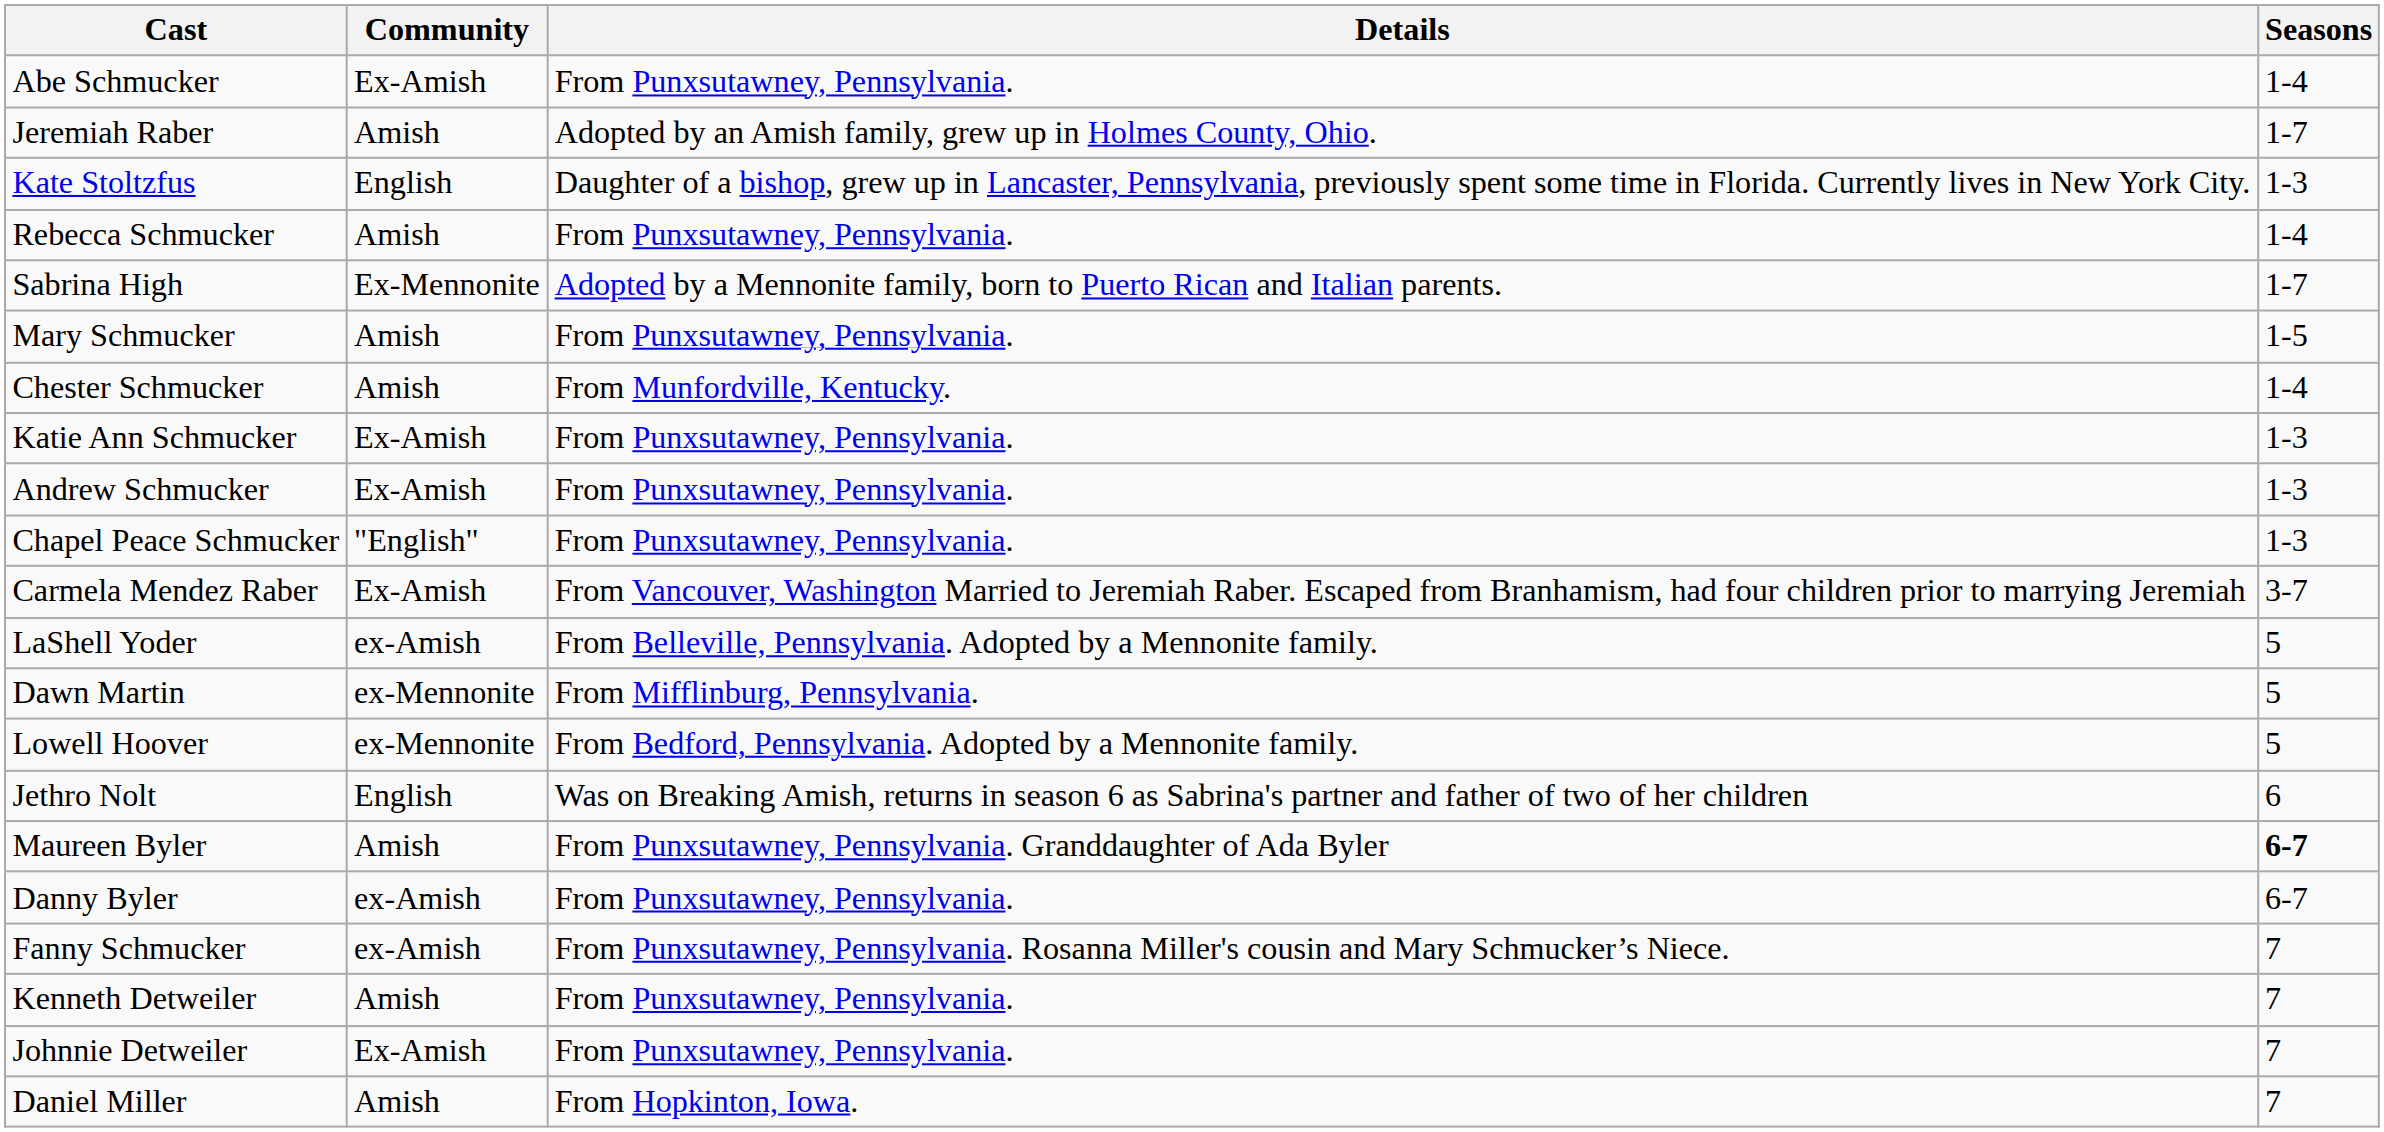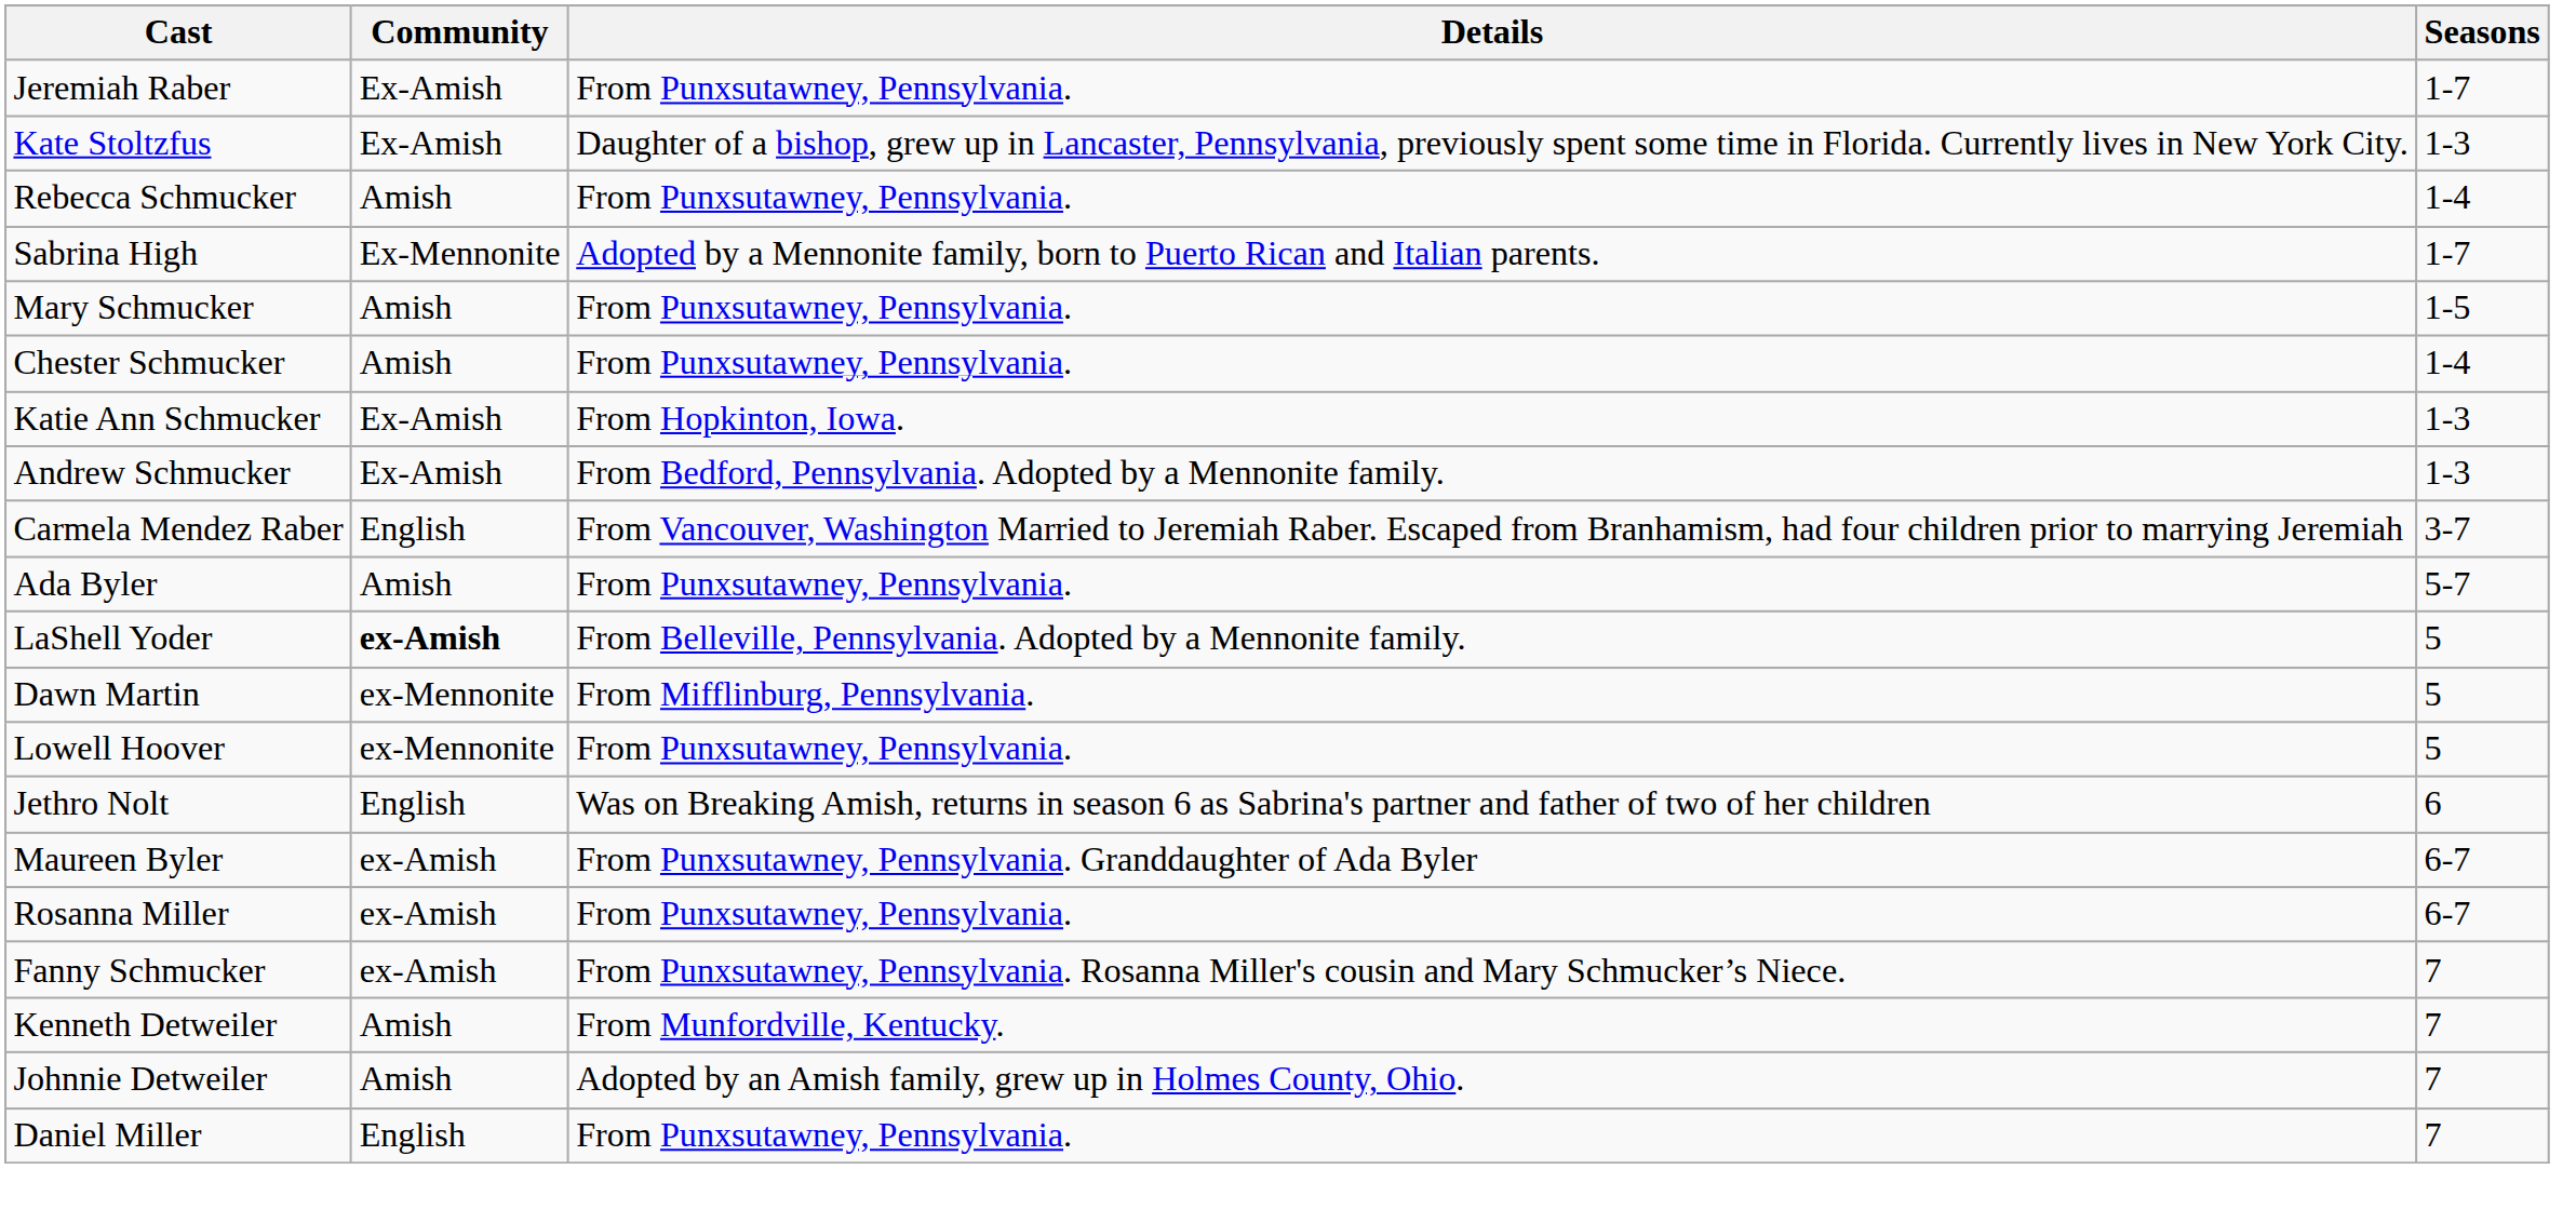 <table class="wikitable">
 <tr>
 <th>Cast</th>
 <th>Community</th>
 <th>Details</th>
 <th>Seasons</th>
 </tr>
 <tr>
-<td>Abe Schmucker</td>
+<td>Jeremiah Raber</td>
 <td>Ex-Amish</td>
 <td>From <a href='#'>Punxsutawney, Pennsylvania</a>.</td>
-<td>1-4</td>
-</tr>
-<tr>
-<td>Jeremiah Raber</td>
-<td>Amish</td>
-<td>Adopted by an Amish family, grew up in <a href='#'>Holmes County, Ohio</a>.</td>
 <td>1-7</td>
 </tr>
 <tr>
 <td><a href='#'>Kate Stoltzfus</a></td>
-<td>English</td>
+<td>Ex-Amish</td>
 <td>Daughter of a <a href='#'>bishop</a>, grew up in <a href='#'>Lancaster, Pennsylvania</a>, previously spent some time in Florida. Currently lives in New York City.</td>
 <td>1-3</td>
 </tr>
 <tr>
 <td>Rebecca Schmucker</td>
 <td>Amish</td>
 <td>From <a href='#'>Punxsutawney, Pennsylvania</a>.</td>
 <td>1-4</td>
 </tr>
 <tr>
 <td>Sabrina High</td>
 <td>Ex-Mennonite</td>
 <td><a href='#'>Adopted</a> by a Mennonite family, born to <a href='#'>Puerto Rican</a> and <a href='#'>Italian</a> parents.</td>
 <td>1-7</td>
 </tr>
 <tr>
 <td>Mary Schmucker</td>
 <td>Amish</td>
 <td>From <a href='#'>Punxsutawney, Pennsylvania</a>.</td>
 <td>1-5</td>
 </tr>
 <tr>
 <td>Chester Schmucker</td>
 <td>Amish</td>
-<td>From <a href='#'>Munfordville, Kentucky</a>.</td>
+<td>From <a href='#'>Punxsutawney, Pennsylvania</a>.</td>
 <td>1-4</td>
 </tr>
 <tr>
 <td>Katie Ann Schmucker</td>
 <td>Ex-Amish</td>
-<td>From <a href='#'>Punxsutawney, Pennsylvania</a>.</td>
+<td>From <a href='#'>Hopkinton, Iowa</a>.</td>
 <td>1-3</td>
 </tr>
 <tr>
 <td>Andrew Schmucker</td>
 <td>Ex-Amish</td>
-<td>From <a href='#'>Punxsutawney, Pennsylvania</a>.</td>
-<td>1-3</td>
-</tr>
-<tr>
-<td>Chapel Peace Schmucker</td>
-<td>"English"</td>
-<td>From <a href='#'>Punxsutawney, Pennsylvania</a>.</td>
+<td>From <a href='#'>Bedford, Pennsylvania</a>. Adopted by a Mennonite family.</td>
 <td>1-3</td>
 </tr>
 <tr>
 <td>Carmela Mendez Raber</td>
-<td>Ex-Amish</td>
+<td>English</td>
 <td>From <a href='#'>Vancouver, Washington</a> Married to Jeremiah Raber. Escaped from Branhamism, had four children prior to marrying Jeremiah</td>
 <td>3-7</td>
 </tr>
 <tr>
+<td>Ada Byler</td>
+<td>Amish</td>
+<td>From <a href='#'>Punxsutawney, Pennsylvania</a>.</td>
+<td>5-7</td>
+</tr>
+<tr>
 <td>LaShell Yoder</td>
-<td>ex-Amish</td>
+<td><strong>ex-Amish</strong></td>
 <td>From <a href='#'>Belleville, Pennsylvania</a>. Adopted by a Mennonite family.</td>
 <td>5</td>
 </tr>
 <tr>
 <td>Dawn Martin</td>
 <td>ex-Mennonite</td>
 <td>From <a href='#'>Mifflinburg, Pennsylvania</a>.</td>
 <td>5</td>
 </tr>
 <tr>
 <td>Lowell Hoover</td>
 <td>ex-Mennonite</td>
-<td>From <a href='#'>Bedford, Pennsylvania</a>. Adopted by a Mennonite family.</td>
+<td>From <a href='#'>Punxsutawney, Pennsylvania</a>.</td>
 <td>5</td>
 </tr>
 <tr>
 <td>Jethro Nolt</td>
 <td>English</td>
 <td>Was on Breaking Amish, returns in season 6 as Sabrina's partner and father of two of her children</td>
 <td>6</td>
 </tr>
 <tr>
 <td>Maureen Byler</td>
-<td>Amish</td>
+<td>ex-Amish</td>
 <td>From <a href='#'>Punxsutawney, Pennsylvania</a>. Granddaughter of Ada Byler</td>
-<td><strong>6-7</strong></td>
+<td>6-7</td>
 </tr>
 <tr>
-<td>Danny Byler</td>
+<td>Rosanna Miller</td>
 <td>ex-Amish</td>
 <td>From <a href='#'>Punxsutawney, Pennsylvania</a>.</td>
 <td>6-7</td>
 </tr>
 <tr>
 <td>Fanny Schmucker</td>
 <td>ex-Amish</td>
 <td>From <a href='#'>Punxsutawney, Pennsylvania</a>. Rosanna Miller's cousin and Mary Schmucker’s Niece.</td>
 <td>7</td>
 </tr>
 <tr>
 <td>Kenneth Detweiler</td>
 <td>Amish</td>
-<td>From <a href='#'>Punxsutawney, Pennsylvania</a>.</td>
+<td>From <a href='#'>Munfordville, Kentucky</a>.</td>
 <td>7</td>
 </tr>
 <tr>
 <td>Johnnie Detweiler</td>
-<td>Ex-Amish</td>
-<td>From <a href='#'>Punxsutawney, Pennsylvania</a>.</td>
+<td>Amish</td>
+<td>Adopted by an Amish family, grew up in <a href='#'>Holmes County, Ohio</a>.</td>
 <td>7</td>
 </tr>
 <tr>
 <td>Daniel Miller</td>
-<td>Amish</td>
-<td>From <a href='#'>Hopkinton, Iowa</a>.</td>
+<td>English</td>
+<td>From <a href='#'>Punxsutawney, Pennsylvania</a>.</td>
 <td>7</td>
 </tr>
 </table>
